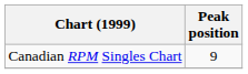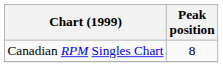 <table class="wikitable sortable">
 <tr>
 <th>Chart (1999)</th>
 <th>Peak<br>position</th>
 </tr>
 <tr>
 <td>Canadian <em><a href='#'>RPM</a></em> <a href='#'>Singles Chart</a></td>
-<td align="center">9</td>
+<td align="center">8</td>
 </tr>
 <tr>
 </tr>
 </table>
